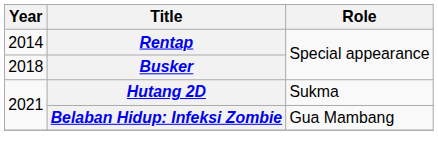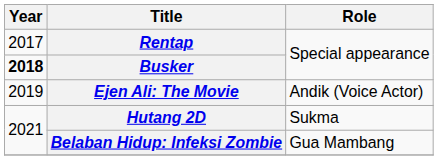 <table class="wikitable">
 <tr>
 <th>Year</th>
 <th>Title</th>
 <th>Role</th>
 </tr>
 <tr>
-<td>2014</td>
+<td>2017</td>
 <th><em><a href='#'>Rentap</a></em></th>
 <td rowspan="2">Special appearance</td>
 </tr>
 <tr>
-<td>2018</td>
+<td><strong>2018</strong></td>
 <th><em><a href='#'>Busker</a></em></th>
+</tr>
+<tr>
+<td>2019</td>
+<th><em><a href='#'>Ejen Ali: The Movie</a></em></th>
+<td>Andik (Voice Actor)</td>
 </tr>
 <tr>
 <td rowspan="2">2021</td>
 <th><em><a href='#'>Hutang 2D</a></em></th>
 <td>Sukma</td>
 </tr>
 <tr>
 <th><em><a href='#'>Belaban Hidup: Infeksi Zombie</a></em></th>
 <td>Gua Mambang</td>
 </tr>
 <tr>
 </tr>
 </table>
